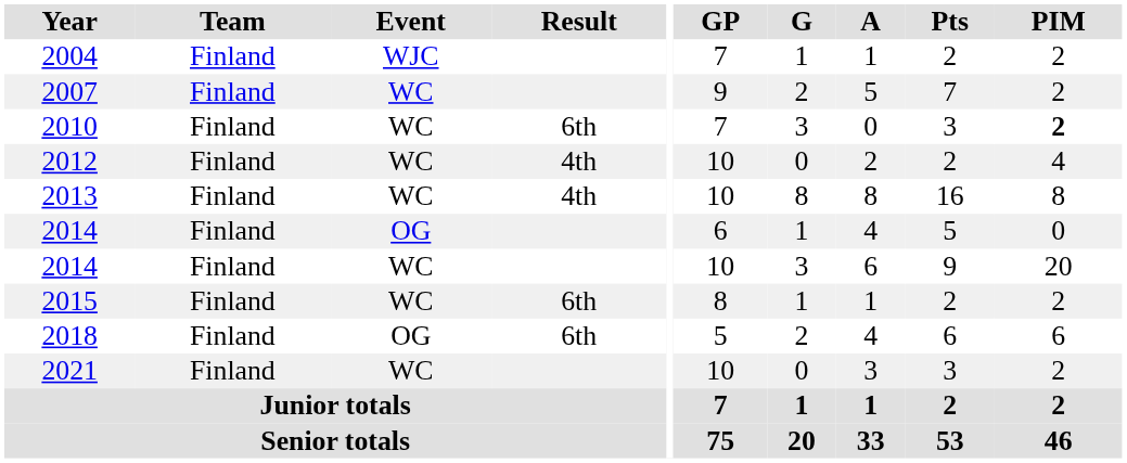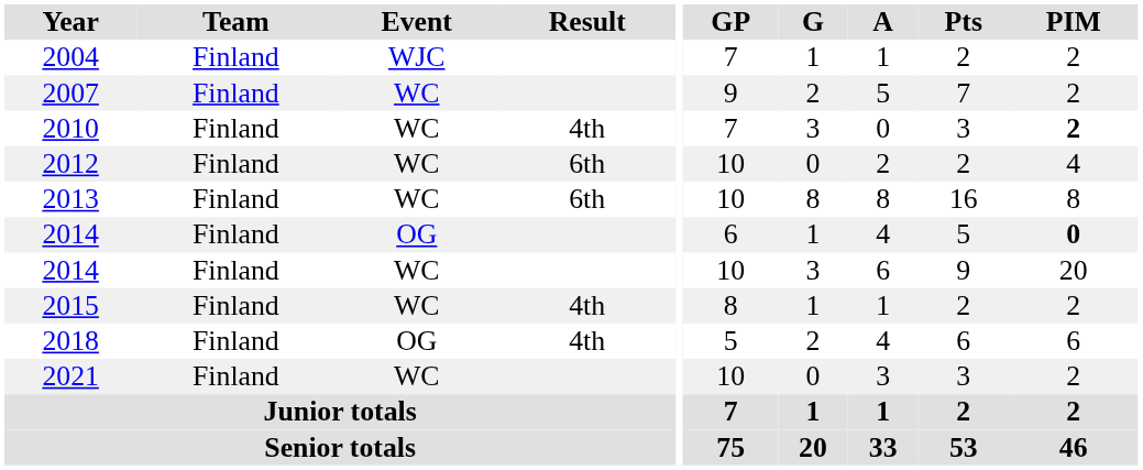 <table border="0" cellpadding="1" cellspacing="0" ID="Table3" style="text-align:center; width:40em">
 <tr ALIGN="center" bgcolor="#e0e0e0">
 <th>Year</th>
 <th>Team</th>
 <th>Event</th>
 <th>Result</th>
 <th rowspan="99" bgcolor="#ffffff"></th>
 <th>GP</th>
 <th>G</th>
 <th>A</th>
 <th>Pts</th>
 <th>PIM</th>
 </tr>
 <tr>
 <td><a href='#'>2004</a></td>
 <td><a href='#'>Finland</a></td>
 <td><a href='#'>WJC</a></td>
 <td></td>
 <td>7</td>
 <td>1</td>
 <td>1</td>
 <td>2</td>
 <td>2</td>
 </tr>
 <tr bgcolor="#f0f0f0">
 <td><a href='#'>2007</a></td>
 <td><a href='#'>Finland</a></td>
 <td><a href='#'>WC</a></td>
 <td></td>
 <td>9</td>
 <td>2</td>
 <td>5</td>
 <td>7</td>
 <td>2</td>
 </tr>
 <tr>
 <td><a href='#'>2010</a></td>
 <td>Finland</td>
 <td>WC</td>
-<td>6th</td>
+<td>4th</td>
 <td>7</td>
 <td>3</td>
 <td>0</td>
 <td>3</td>
 <td><strong>2</strong></td>
 </tr>
 <tr bgcolor="#f0f0f0">
 <td><a href='#'>2012</a></td>
 <td>Finland</td>
 <td>WC</td>
-<td>4th</td>
+<td>6th</td>
 <td>10</td>
 <td>0</td>
 <td>2</td>
 <td>2</td>
 <td>4</td>
 </tr>
 <tr>
 <td><a href='#'>2013</a></td>
 <td>Finland</td>
 <td>WC</td>
-<td>4th</td>
+<td>6th</td>
 <td>10</td>
 <td>8</td>
 <td>8</td>
 <td>16</td>
 <td>8</td>
 </tr>
 <tr bgcolor="#f0f0f0">
 <td><a href='#'>2014</a></td>
 <td>Finland</td>
 <td><a href='#'>OG</a></td>
 <td></td>
 <td>6</td>
 <td>1</td>
 <td>4</td>
 <td>5</td>
-<td>0</td>
+<td><strong>0</strong></td>
 </tr>
 <tr>
 <td><a href='#'>2014</a></td>
 <td>Finland</td>
 <td>WC</td>
 <td></td>
 <td>10</td>
 <td>3</td>
 <td>6</td>
 <td>9</td>
 <td>20</td>
 </tr>
 <tr bgcolor="#f0f0f0">
 <td><a href='#'>2015</a></td>
 <td>Finland</td>
 <td>WC</td>
-<td>6th</td>
+<td>4th</td>
 <td>8</td>
 <td>1</td>
 <td>1</td>
 <td>2</td>
 <td>2</td>
 </tr>
 <tr>
 <td><a href='#'>2018</a></td>
 <td>Finland</td>
 <td>OG</td>
-<td>6th</td>
+<td>4th</td>
 <td>5</td>
 <td>2</td>
 <td>4</td>
 <td>6</td>
 <td>6</td>
 </tr>
 <tr bgcolor="#f0f0f0">
 <td><a href='#'>2021</a></td>
 <td>Finland</td>
 <td>WC</td>
 <td></td>
 <td>10</td>
 <td>0</td>
 <td>3</td>
 <td>3</td>
 <td>2</td>
 </tr>
 <tr bgcolor="#e0e0e0">
 <th colspan="4">Junior totals</th>
 <th>7</th>
 <th>1</th>
 <th>1</th>
 <th>2</th>
 <th>2</th>
 </tr>
 <tr bgcolor="#e0e0e0">
 <th colspan="4">Senior totals</th>
 <th>75</th>
 <th>20</th>
 <th>33</th>
 <th>53</th>
 <th>46</th>
 </tr>
 </table>
